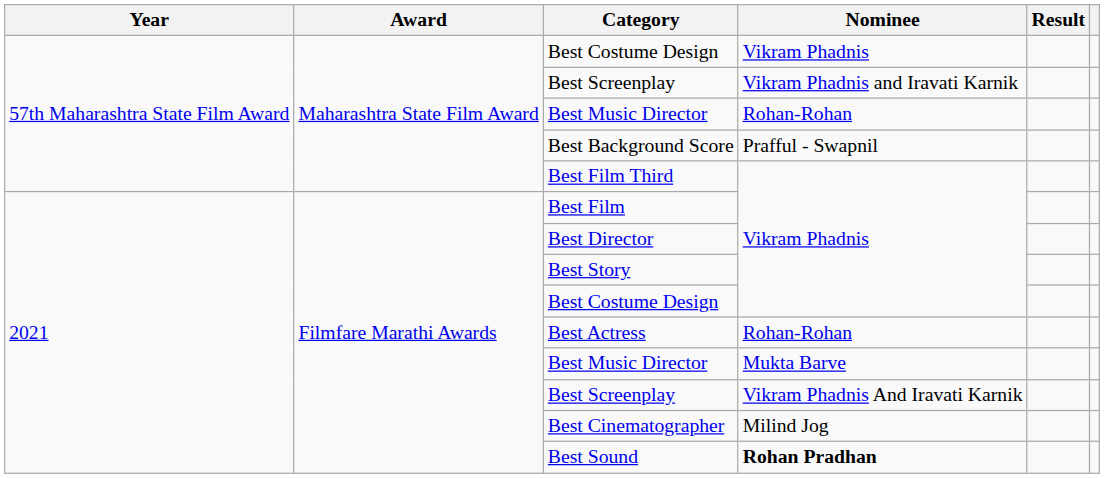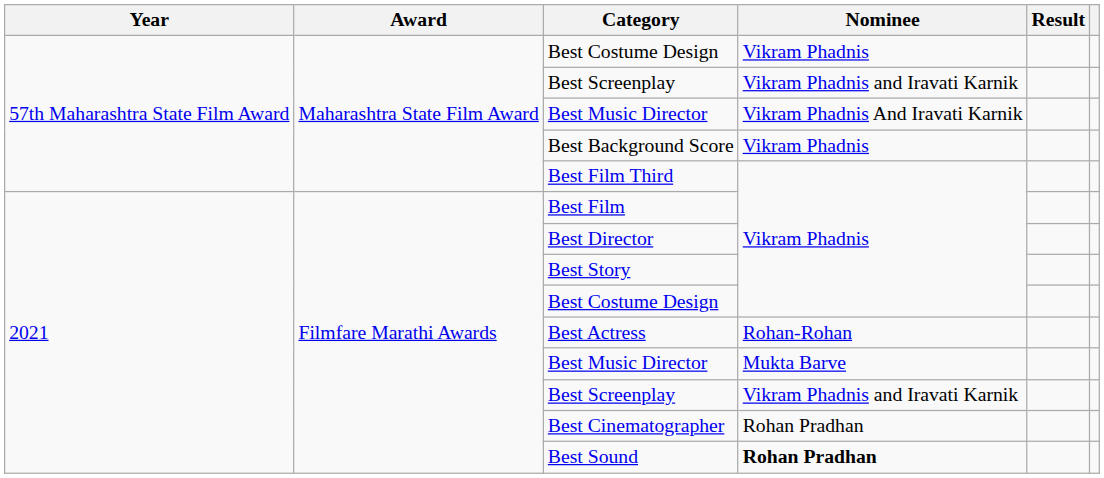 <table class="wikitable sortable plainrowheaders">
 <tr>
 <th>Year</th>
 <th>Award</th>
 <th>Category</th>
 <th>Nominee</th>
 <th>Result</th>
 <th></th>
 </tr>
 <tr>
 <td Rowspan="5"><a href='#'>57th Maharashtra State Film Award</a></td>
 <td Rowspan="5"><a href='#'>Maharashtra State Film Award</a></td>
 <td>Best Costume Design</td>
 <td><a href='#'>Vikram Phadnis</a></td>
 <td></td>
 <td></td>
 </tr>
 <tr>
 <td>Best Screenplay</td>
 <td><a href='#'>Vikram Phadnis</a> and Iravati Karnik</td>
 <td></td>
 <td></td>
 </tr>
 <tr>
 <td><a href='#'>Best Music Director</a></td>
-<td><a href='#'>Rohan-Rohan</a></td>
+<td><a href='#'>Vikram Phadnis</a> And Iravati Karnik</td>
 <td></td>
 <td></td>
 </tr>
 <tr>
 <td>Best Background Score</td>
-<td>Prafful - Swapnil</td>
+<td><a href='#'>Vikram Phadnis</a></td>
 <td></td>
 <td></td>
 </tr>
 <tr>
 <td><a href='#'>Best Film Third</a></td>
 <td Rowspan="5"><a href='#'>Vikram Phadnis</a></td>
 <td></td>
 <td></td>
 </tr>
 <tr>
 <td Rowspan="9"><a href='#'>2021</a></td>
 <td Rowspan="9"><a href='#'>Filmfare Marathi Awards</a></td>
 <td><a href='#'>Best Film</a></td>
 <td></td>
 <td></td>
 </tr>
 <tr>
 <td><a href='#'>Best Director</a></td>
 <td></td>
 <td></td>
 </tr>
 <tr>
 <td><a href='#'>Best Story</a></td>
 <td></td>
 <td></td>
 </tr>
 <tr>
 <td><a href='#'>Best Costume Design</a></td>
 <td></td>
 <td></td>
 </tr>
 <tr>
 <td><a href='#'>Best Actress</a></td>
 <td><a href='#'>Rohan-Rohan</a></td>
 <td></td>
 <td></td>
 </tr>
 <tr>
 <td><a href='#'>Best Music Director</a></td>
 <td><a href='#'>Mukta Barve</a></td>
 <td></td>
 <td></td>
 </tr>
 <tr>
 <td><a href='#'>Best Screenplay</a></td>
-<td><a href='#'>Vikram Phadnis</a> And Iravati Karnik</td>
+<td><a href='#'>Vikram Phadnis</a> and Iravati Karnik</td>
 <td></td>
 <td></td>
 </tr>
 <tr>
 <td><a href='#'>Best Cinematographer</a></td>
-<td>Milind Jog</td>
+<td>Rohan Pradhan</td>
 <td></td>
 <td></td>
 </tr>
 <tr>
 <td><a href='#'>Best Sound</a></td>
 <td><strong>Rohan Pradhan</strong></td>
 <td></td>
 <td></td>
 </tr>
 </table>
